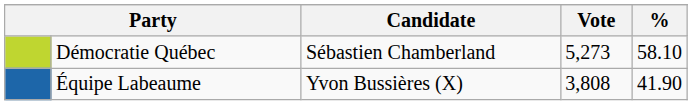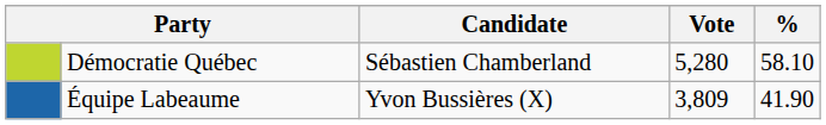 <table class="wikitable">
 <tr>
 </tr>
 <tr>
 <th bgcolor="#DDDDFF" width="230px" colspan="2">Party</th>
 <th bgcolor="#DDDDFF" width="200px">Candidate</th>
 <th bgcolor="#DDDDFF" width="50px">Vote</th>
 <th bgcolor="#DDDDFF" width="30px">%</th>
 </tr>
 <tr>
 <td bgcolor=#BFD630 width="30px"> </td>
 <td>Démocratie Québec</td>
 <td>Sébastien Chamberland</td>
-<td>5,273</td>
+<td>5,280</td>
 <td>58.10</td>
 </tr>
 <tr>
 <td bgcolor=#1D66A9 width="30px"> </td>
 <td>Équipe Labeaume</td>
 <td>Yvon Bussières (X)</td>
-<td>3,808</td>
+<td>3,809</td>
 <td>41.90</td>
 </tr>
 </table>
